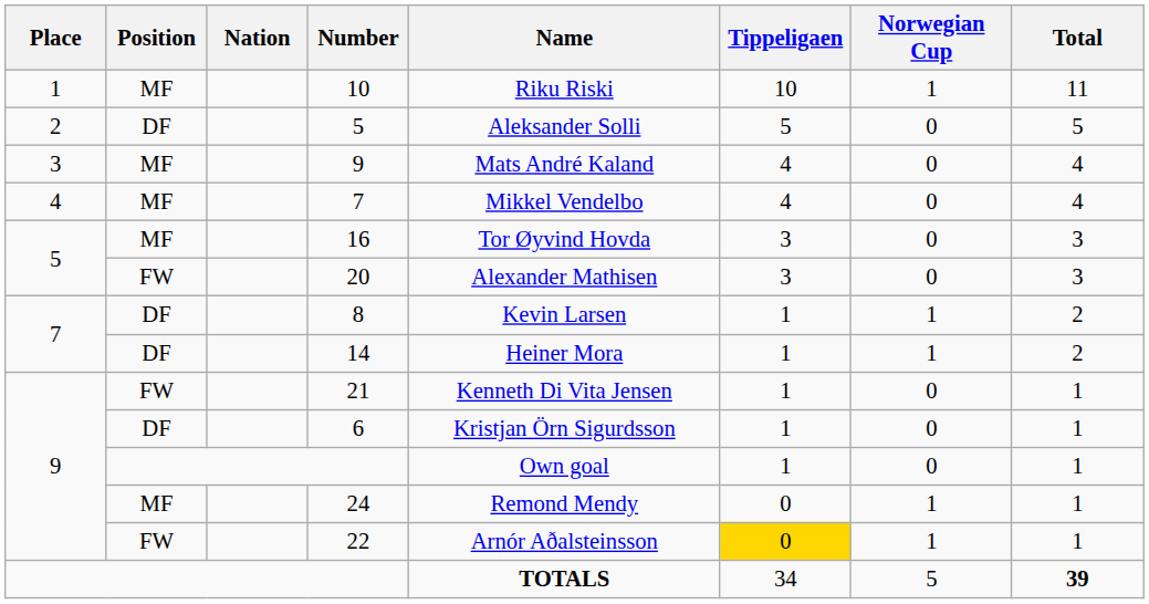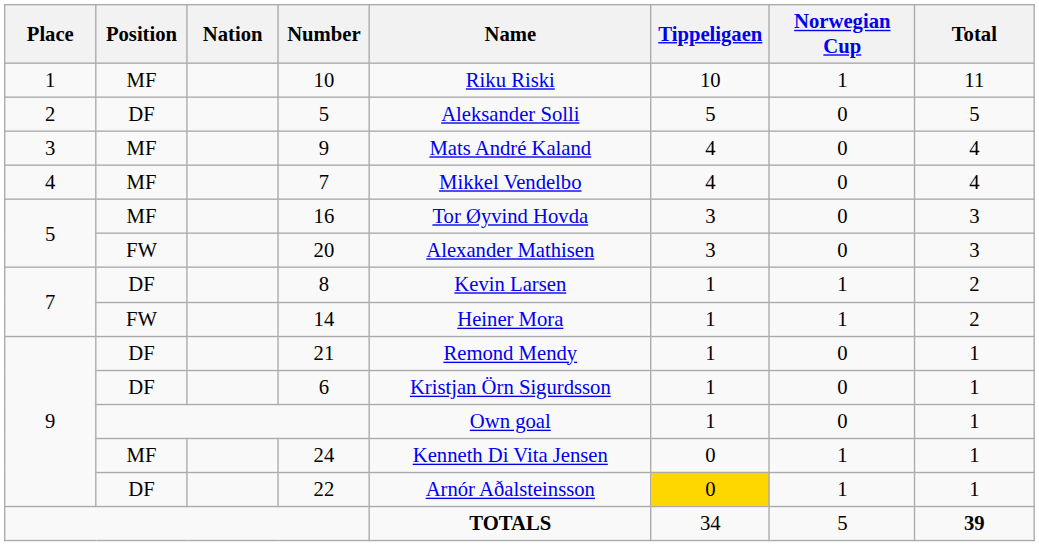 <table class="wikitable" style="font-size: 95%; text-align: center;">
 <tr>
 <th width=60>Place</th>
 <th width=60>Position</th>
 <th width=60>Nation</th>
 <th width=60>Number</th>
 <th width=200>Name</th>
 <th width=80><a href='#'>Tippeligaen</a></th>
 <th width=100><a href='#'>Norwegian Cup</a></th>
 <th width=80><strong>Total</strong></th>
 </tr>
 <tr>
 <td>1</td>
 <td>MF</td>
 <td></td>
 <td>10</td>
 <td><a href='#'>Riku Riski</a></td>
 <td>10</td>
 <td>1</td>
 <td>11</td>
 </tr>
 <tr>
 <td>2</td>
 <td>DF</td>
 <td></td>
 <td>5</td>
 <td><a href='#'>Aleksander Solli</a></td>
 <td>5</td>
 <td>0</td>
 <td>5</td>
 </tr>
 <tr>
 <td>3</td>
 <td>MF</td>
 <td></td>
 <td>9</td>
 <td><a href='#'>Mats André Kaland</a></td>
 <td>4</td>
 <td>0</td>
 <td>4</td>
 </tr>
 <tr>
 <td>4</td>
 <td>MF</td>
 <td></td>
 <td>7</td>
 <td><a href='#'>Mikkel Vendelbo</a></td>
 <td>4</td>
 <td>0</td>
 <td>4</td>
 </tr>
 <tr>
 <td rowspan=2>5</td>
 <td>MF</td>
 <td></td>
 <td>16</td>
 <td><a href='#'>Tor Øyvind Hovda</a></td>
 <td>3</td>
 <td>0</td>
 <td>3</td>
 </tr>
 <tr>
 <td>FW</td>
 <td></td>
 <td>20</td>
 <td><a href='#'>Alexander Mathisen</a></td>
 <td>3</td>
 <td>0</td>
 <td>3</td>
 </tr>
 <tr>
 <td rowspan=2>7</td>
 <td>DF</td>
 <td></td>
 <td>8</td>
 <td><a href='#'>Kevin Larsen</a></td>
 <td>1</td>
 <td>1</td>
 <td>2</td>
 </tr>
 <tr>
-<td>DF</td>
+<td>FW</td>
 <td></td>
 <td>14</td>
 <td><a href='#'>Heiner Mora</a></td>
 <td>1</td>
 <td>1</td>
 <td>2</td>
 </tr>
 <tr>
 <td rowspan=5>9</td>
-<td>FW</td>
+<td>DF</td>
 <td></td>
 <td>21</td>
-<td><a href='#'>Kenneth Di Vita Jensen</a></td>
+<td><a href='#'>Remond Mendy</a></td>
 <td>1</td>
 <td>0</td>
 <td>1</td>
 </tr>
 <tr>
 <td>DF</td>
 <td></td>
 <td>6</td>
 <td><a href='#'>Kristjan Örn Sigurdsson</a></td>
 <td>1</td>
 <td>0</td>
 <td>1</td>
 </tr>
 <tr>
 <td colspan=3></td>
 <td><a href='#'>Own goal</a></td>
 <td>1</td>
 <td>0</td>
 <td>1</td>
 </tr>
 <tr>
 <td>MF</td>
 <td></td>
 <td>24</td>
-<td><a href='#'>Remond Mendy</a></td>
+<td><a href='#'>Kenneth Di Vita Jensen</a></td>
 <td>0</td>
 <td>1</td>
 <td>1</td>
 </tr>
 <tr>
-<td>FW</td>
+<td>DF</td>
 <td></td>
 <td>22</td>
 <td><a href='#'>Arnór Aðalsteinsson</a></td>
 <td style="background: gold;">0</td>
 <td>1</td>
 <td>1</td>
 </tr>
 <tr>
 <td colspan=4></td>
 <td><strong>TOTALS</strong></td>
 <td>34</td>
 <td>5</td>
 <td><strong>39</strong></td>
 </tr>
 </table>
